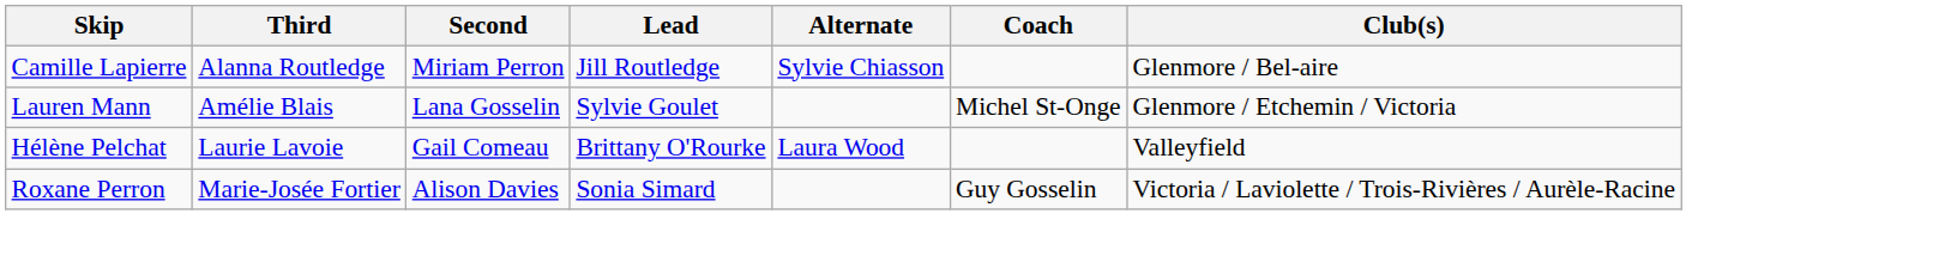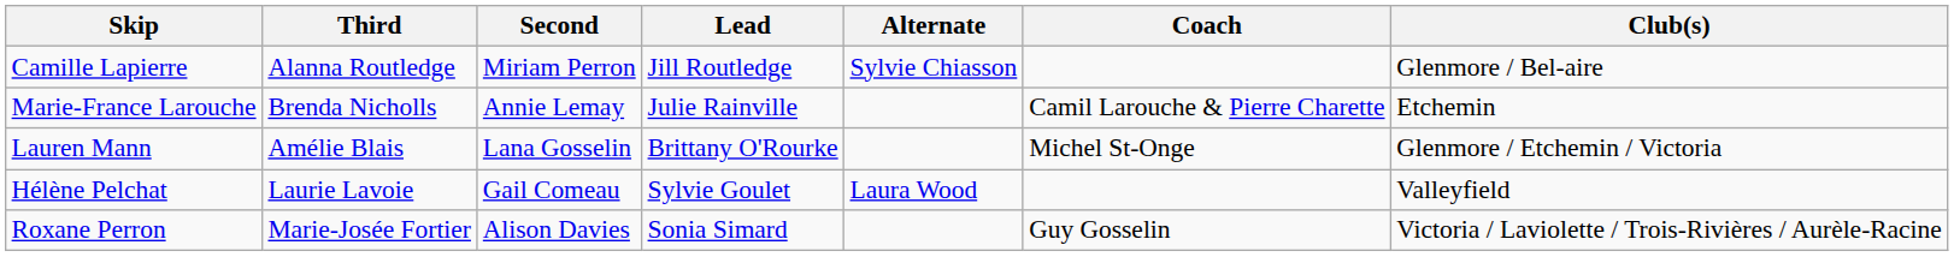 <table class="wikitable">
 <tr>
 <th>Skip</th>
 <th>Third</th>
 <th>Second</th>
 <th>Lead</th>
 <th>Alternate</th>
 <th>Coach</th>
 <th>Club(s)</th>
 </tr>
 <tr>
 <td><a href='#'>Camille Lapierre</a></td>
 <td><a href='#'>Alanna Routledge</a></td>
 <td><a href='#'>Miriam Perron</a></td>
 <td><a href='#'>Jill Routledge</a></td>
 <td><a href='#'>Sylvie Chiasson</a></td>
 <td></td>
 <td>Glenmore / Bel-aire</td>
 </tr>
 <tr>
+<td><a href='#'>Marie-France Larouche</a></td>
+<td><a href='#'>Brenda Nicholls</a></td>
+<td><a href='#'>Annie Lemay</a></td>
+<td><a href='#'>Julie Rainville</a></td>
+<td></td>
+<td>Camil Larouche & <a href='#'>Pierre Charette</a></td>
+<td>Etchemin</td>
+</tr>
+<tr>
 <td><a href='#'>Lauren Mann</a></td>
 <td><a href='#'>Amélie Blais</a></td>
 <td><a href='#'>Lana Gosselin</a></td>
-<td><a href='#'>Sylvie Goulet</a></td>
+<td><a href='#'>Brittany O'Rourke</a></td>
 <td></td>
 <td>Michel St-Onge</td>
 <td>Glenmore / Etchemin / Victoria</td>
 </tr>
 <tr>
 <td><a href='#'>Hélène Pelchat</a></td>
 <td><a href='#'>Laurie Lavoie</a></td>
 <td><a href='#'>Gail Comeau</a></td>
-<td><a href='#'>Brittany O'Rourke</a></td>
+<td><a href='#'>Sylvie Goulet</a></td>
 <td><a href='#'>Laura Wood</a></td>
 <td></td>
 <td>Valleyfield</td>
 </tr>
 <tr>
 <td><a href='#'>Roxane Perron</a></td>
 <td><a href='#'>Marie-Josée Fortier</a></td>
 <td><a href='#'>Alison Davies</a></td>
 <td><a href='#'>Sonia Simard</a></td>
 <td></td>
 <td>Guy Gosselin</td>
 <td>Victoria / Laviolette / Trois-Rivières / Aurèle-Racine</td>
 </tr>
 </table>
